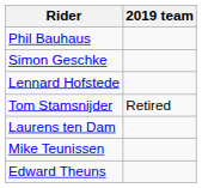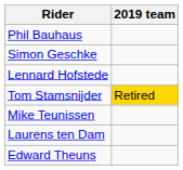 <table class="wikitable">
 <tr>
 <th>Rider</th>
 <th>2019 team</th>
 </tr>
 <tr>
 <td><a href='#'>Phil Bauhaus</a></td>
 <td></td>
 </tr>
 <tr>
 <td><a href='#'>Simon Geschke</a></td>
 <td></td>
 </tr>
 <tr>
 <td><a href='#'>Lennard Hofstede</a></td>
 <td></td>
 </tr>
 <tr>
 <td><a href='#'>Tom Stamsnijder</a></td>
-<td>Retired</td>
+<td style="background: gold;">Retired</td>
+</tr>
+<tr>
+<td><a href='#'>Mike Teunissen</a></td>
+<td></td>
 </tr>
 <tr>
 <td><a href='#'>Laurens ten Dam</a></td>
-<td></td>
-</tr>
-<tr>
-<td><a href='#'>Mike Teunissen</a></td>
 <td></td>
 </tr>
 <tr>
 <td><a href='#'>Edward Theuns</a></td>
 <td></td>
 </tr>
 </table>
